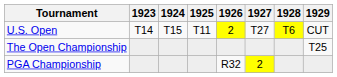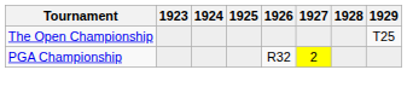 <table class="wikitable" style="font-size:95%;text-align:center;">
 <tr>
 <th>Tournament</th>
 <th>1923</th>
 <th>1924</th>
 <th>1925</th>
 <th>1926</th>
 <th>1927</th>
 <th>1928</th>
 <th>1929</th>
-</tr>
-<tr>
-<td align=left><a href='#'>U.S. Open</a></td>
-<td>T14</td>
-<td>T15</td>
-<td>T11</td>
-<td style="background:yellow;">2</td>
-<td>T27</td>
-<td style="background:yellow;">T6</td>
-<td>CUT</td>
 </tr>
 <tr>
 <td align=left><a href='#'>The Open Championship</a></td>
 <td style="background:#eeeeee;"></td>
 <td style="background:#eeeeee;"></td>
 <td style="background:#eeeeee;"></td>
 <td style="background:#eeeeee;"></td>
 <td style="background:#eeeeee;"></td>
 <td style="background:#eeeeee;"></td>
 <td>T25</td>
 </tr>
 <tr>
 <td align=left><a href='#'>PGA Championship</a></td>
 <td style="background:#eeeeee;"></td>
 <td style="background:#eeeeee;"></td>
 <td style="background:#eeeeee;"></td>
 <td>R32</td>
 <td style="background:yellow;">2</td>
 <td style="background:#eeeeee;"></td>
 <td style="background:#eeeeee;"></td>
 </tr>
 </table>
